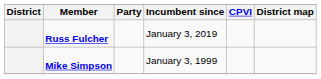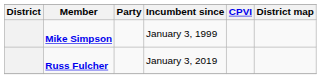 <table class="wikitable sortable">
 <tr>
 </tr>
 <tr>
 <th scope="col">District</th>
 <th scope="col">Member<br></th>
 <th scope="col">Party</th>
 <th scope="col" data-sort-type="date">Incumbent since</th>
 <th scope="col" data-sort-type="number"><a href='#'>CPVI</a><br></th>
 <th scope="col" class="unsortable">District map</th>
 </tr>
 <tr>
 <th scope="row"></th>
+<td data-sort-value="Simpson, Mike"><br><strong><a href='#'>Mike Simpson</a></strong><br></td>
+<td></td>
+<td>January 3, 1999</td>
+<td></td>
+<td></td>
+</tr>
+<tr>
+<th scope="row"></th>
 <td data-sort-value="Fulcher, Russ"><br><strong><a href='#'>Russ Fulcher</a></strong><br></td>
 <td></td>
 <td>January 3, 2019</td>
 <td></td>
 <td></td>
 </tr>
 <tr>
-<th scope="row"></th>
-<td data-sort-value="Simpson, Mike"><br><strong><a href='#'>Mike Simpson</a></strong><br></td>
-<td></td>
-<td>January 3, 1999</td>
-<td></td>
-<td></td>
-</tr>
-<tr>
 </tr>
 </table>
